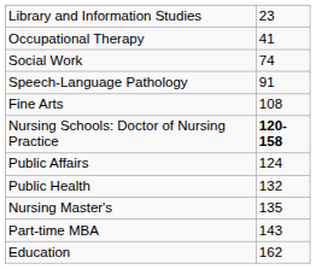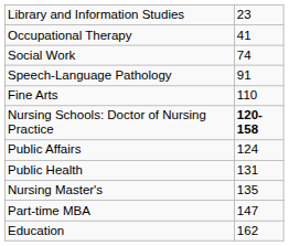 <table class="wikitable floatright" style="width: 22em;">
 <tr>
 <td>Library and Information Studies</td>
 <td>23</td>
 </tr>
 <tr>
 <td>Occupational Therapy</td>
 <td>41</td>
 </tr>
 <tr>
 <td>Social Work</td>
 <td>74</td>
 </tr>
 <tr>
 <td>Speech-Language Pathology</td>
 <td>91</td>
 </tr>
 <tr>
 <td>Fine Arts</td>
-<td>108</td>
+<td>110</td>
 </tr>
 <tr>
 <td>Nursing Schools: Doctor of Nursing Practice</td>
 <td><strong>120-158</strong></td>
 </tr>
 <tr>
 <td>Public Affairs</td>
 <td>124</td>
 </tr>
 <tr>
 <td>Public Health</td>
-<td>132</td>
+<td>131</td>
 </tr>
 <tr>
 <td>Nursing Master's</td>
 <td>135</td>
 </tr>
 <tr>
 <td>Part-time MBA</td>
-<td>143</td>
+<td>147</td>
 </tr>
 <tr>
 <td>Education</td>
 <td>162</td>
 </tr>
 </table>
